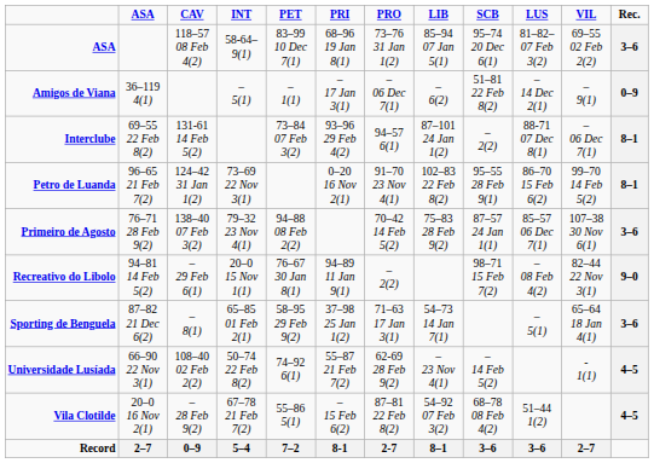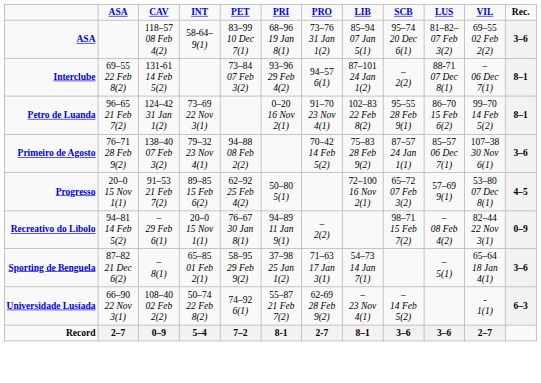 <table style="font-size: 90%; text-align: center" class="wikitable">
 <tr>
 <td></td>
 <td width=55><strong><a href='#'>ASA</a></strong></td>
 <td width=55><strong><a href='#'>CAV</a></strong></td>
 <td width=55><strong><a href='#'>INT</a></strong></td>
 <td width=55><strong><a href='#'>PET</a></strong></td>
 <td width=55><strong><a href='#'>PRI</a></strong></td>
 <td width=55><strong><a href='#'>PRO</a></strong></td>
 <td width=55><strong><a href='#'>LIB</a></strong></td>
 <td width=55><strong><a href='#'>SCB</a></strong></td>
 <td width=55><strong><a href='#'>LUS</a></strong></td>
 <td width=55><strong><a href='#'>VIL</a></strong></td>
 <td width=40><strong>Rec.</strong></td>
 </tr>
 <tr>
 <td align=right><strong><a href='#'>ASA</a></strong></td>
 <td></td>
 <td>118–57<br><em>08 Feb <span>4(2)</span></em></td>
 <td>58-64–<br><em> <span>9(1)</span></em></td>
 <td>83–99<br><em>10 Dec <span>7(1)</span></em></td>
 <td>68–96<br><em>19 Jan <span>8(1)</span></em></td>
 <td>73–76<br><em>31 Jan <span>1(2)</span></em></td>
 <td>85–94<br><em>07 Jan <span>5(1)</span></em></td>
 <td>95–74<br><em>20 Dec <span>6(1)</span></em></td>
 <td>81–82–<br><em>07 Feb <span>3(2)</span></em></td>
 <td>69–55<br><em>02 Feb <span>2(2)</span></em></td>
 <th>3–6</th>
-</tr>
-<tr>
-<td align=right><strong><a href='#'>Amigos de Viana</a></strong></td>
-<td>36–119<br><em> <span>4(1)</span></em></td>
-<td></td>
-<td>–<br><em> <span>5(1)</span></em></td>
-<td>–<br><em> <span>1(1)</span></em></td>
-<td>–<br><em>17 Jan <span>3(1)</span></em></td>
-<td>–<br><em>06 Dec <span>7(1)</span></em></td>
-<td>–<br><em> <span>6(2)</span></em></td>
-<td>51–81<br><em>22 Feb <span>8(2)</span></em></td>
-<td>–<br><em>14 Dec <span>2(1)</span></em></td>
-<td>–<br><em> <span>9(1)</span></em></td>
-<th>0–9</th>
 </tr>
 <tr>
 <td align=right><strong><a href='#'>Interclube</a></strong></td>
 <td>69–55<br><em>22 Feb <span>8(2)</span></em></td>
 <td>131-61<br><em>14 Feb <span>5(2)</span></em></td>
 <td></td>
 <td>73–84<br><em>07 Feb <span>3(2)</span></em></td>
 <td>93–96<br><em>29 Feb <span>4(2)</span></em></td>
 <td>94–57<br><em> <span>6(1)</span></em></td>
 <td>87–101<br><em>24 Jan <span>1(2)</span></em></td>
 <td>–<br><em> <span>2(2)</span></em></td>
 <td>88-71<br><em>07 Dec <span>8(1)</span></em></td>
 <td>–<br><em>06 Dec <span>7(1)</span></em></td>
 <th>8–1</th>
 </tr>
 <tr>
 <td align=right><strong><a href='#'>Petro de Luanda</a></strong></td>
 <td>96–65<br><em>21 Feb <span>7(2)</span></em></td>
 <td>124–42<br><em>31 Jan <span>1(2)</span></em></td>
 <td>73–69<br><em>22 Nov <span>3(1)</span></em></td>
 <td></td>
 <td>0–20<br><em>16 Nov <span>2(1)</span></em></td>
 <td>91–70<br><em>23 Nov <span>4(1)</span></em></td>
 <td>102–83<br><em>22 Feb <span>8(2)</span></em></td>
 <td>95–55<br><em>28 Feb <span>9(1)</span></em></td>
 <td>86–70<br><em>15 Feb <span>6(2)</span></em></td>
 <td>99–70<br><em>14 Feb <span>5(2)</span></em></td>
 <th>8–1</th>
 </tr>
 <tr>
 <td align=right><strong><a href='#'>Primeiro de Agosto</a></strong></td>
 <td>76–71<br><em>28 Feb <span>9(2)</span></em></td>
 <td>138–40<br><em>07 Feb <span>3(2)</span></em></td>
 <td>79–32<br><em>23 Nov <span>4(1)</span></em></td>
 <td>94–88<br><em>08 Feb <span>2(2)</span></em></td>
 <td></td>
 <td>70–42<br><em>14 Feb <span>5(2)</span></em></td>
 <td>75–83<br><em>28 Feb <span>9(2)</span></em></td>
 <td>87–57<br><em>24 Jan <span>1(1)</span></em></td>
 <td>85–57<br><em>06 Dec <span>7(1)</span></em></td>
 <td>107–38<br><em>30 Nov <span>6(1)</span></em></td>
 <th>3–6</th>
 </tr>
 <tr>
+<td align=right><strong><a href='#'>Progresso</a></strong></td>
+<td>20–0<br><em>15 Nov <span>1(1)</span></em></td>
+<td>91–53<br><em>21 Feb <span>7(2)</span></em></td>
+<td>89–85<br><em>15 Feb <span>6(2)</span></em></td>
+<td>62–92<br><em>25 Feb <span>4(2)</span></em></td>
+<td>50–80<br><em> <span>5(1)</span></em></td>
+<td></td>
+<td>72–100<br><em>16 Nov <span>2(1)</span></em></td>
+<td>65–72<br><em>07 Feb <span>3(2)</span></em></td>
+<td>57–69<br><em> <span>9(1)</span></em></td>
+<td>53–80<br><em>07 Dec <span>8(1)</span></em></td>
+<th>4–5</th>
+</tr>
+<tr>
 <td align=right><strong><a href='#'>Recreativo do Libolo</a></strong></td>
 <td>94–81<br><em>14 Feb <span>5(2)</span></em></td>
 <td>–<br><em>29 Feb <span>6(1)</span></em></td>
 <td>20–0<br><em>15 Nov <span>1(1)</span></em></td>
 <td>76–67<br><em>30 Jan <span>8(1)</span></em></td>
 <td>94–89<br><em>11 Jan <span>9(1)</span></em></td>
 <td>–<br><em> <span>2(2)</span></em></td>
 <td></td>
 <td>98–71<br><em>15 Feb <span>7(2)</span></em></td>
 <td>–<br><em>08 Feb <span>4(2)</span></em></td>
 <td>82–44<br><em>22 Nov <span>3(1)</span></em></td>
-<th>9–0</th>
+<th>0–9</th>
 </tr>
 <tr>
 <td align=right><strong><a href='#'>Sporting de Benguela</a></strong></td>
 <td>87–82<br><em>21 Dec <span>6(2)</span></em></td>
 <td>–<br><em> <span>8(1)</span></em></td>
 <td>65–85<br><em>01 Feb <span>2(1)</span></em></td>
 <td>58–95<br><em>29 Feb <span>9(2)</span></em></td>
 <td>37–98<br><em>25 Jan <span>1(2)</span></em></td>
 <td>71–63<br><em>17 Jan <span>3(1)</span></em></td>
 <td>54–73<br><em>14 Jan <span>7(1)</span></em></td>
 <td></td>
 <td>–<br><em> <span>5(1)</span></em></td>
 <td>65–64<br><em>18 Jan <span>4(1)</span></em></td>
 <th>3–6</th>
 </tr>
 <tr>
 <td align=right><strong><a href='#'>Universidade Lusíada</a></strong></td>
 <td>66–90<br><em>22 Nov <span>3(1)</span></em></td>
 <td>108–40<br><em>02 Feb <span>2(2)</span></em></td>
 <td>50–74<br><em>22 Feb <span>8(2)</span></em></td>
 <td>74–92<br><em> <span>6(1)</span></em></td>
 <td>55–87<br><em>21 Feb <span>7(2)</span></em></td>
 <td>62-69<br><em>28 Feb <span>9(2)</span></em></td>
 <td>–<br><em>23 Nov <span>4(1)</span></em></td>
 <td>–<br><em>14 Feb <span>5(2)</span></em></td>
 <td></td>
 <td>-<br><em> <span>1(1)</span></em></td>
-<th>4–5</th>
-</tr>
-<tr>
-<td align=right><strong><a href='#'>Vila Clotilde</a></strong></td>
-<td>20–0<br><em>16 Nov <span>2(1)</span></em></td>
-<td>–<br><em>28 Feb <span>9(2)</span></em></td>
-<td>67–78<br><em>21 Feb <span>7(2)</span></em></td>
-<td>55–86<br><em> <span>5(1)</span></em></td>
-<td>–<br><em>15 Feb <span>6(2)</span></em></td>
-<td>87–81<br><em>22 Feb <span>8(2)</span></em></td>
-<td>54–92<br><em>07 Feb <span>3(2)</span></em></td>
-<td>68–78<br><em>08 Feb <span>4(2)</span></em></td>
-<td>51–44<br><em> <span>1(2)</span></em></td>
-<td></td>
-<th>4–5</th>
+<th>6–3</th>
 </tr>
 <tr>
 <td align=right><strong>Record</strong></td>
 <th>2–7</th>
 <th>0–9</th>
 <th>5–4</th>
 <th>7–2</th>
 <th>8-1</th>
 <th>2-7</th>
 <th>8–1</th>
 <th>3–6</th>
 <th>3–6</th>
 <th>2–7</th>
 <td></td>
 </tr>
 </table>
